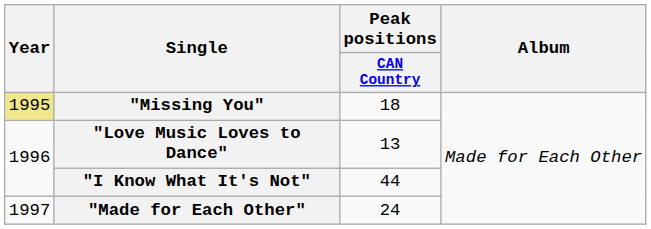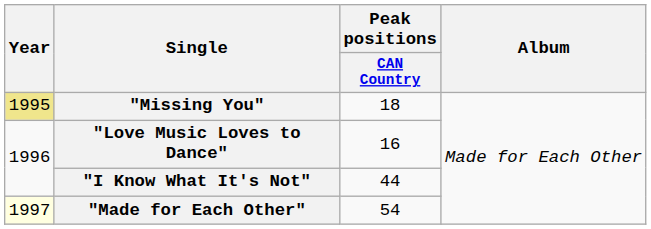 <table class="wikitable plainrowheaders" style="text-align:center;">
 <tr>
 <th rowspan="2">Year</th>
 <th rowspan="2" style="width:16em;">Single</th>
 <th>Peak positions</th>
 <th rowspan="2">Album</th>
 </tr>
 <tr style="font-size:smaller;">
 <th width="65"><a href='#'>CAN Country</a><br></th>
 </tr>
 <tr>
 <td style="background: khaki;">1995</td>
 <th scope="row">"Missing You"</th>
 <td>18</td>
 <td align="left" rowspan="4"><em>Made for Each Other</em></td>
 </tr>
 <tr>
 <td rowspan="2">1996</td>
 <th scope="row">"Love Music Loves to Dance"</th>
-<td>13</td>
+<td>16</td>
 </tr>
 <tr>
 <th scope="row">"I Know What It's Not"</th>
 <td>44</td>
 </tr>
 <tr>
-<td>1997</td>
+<td style="background: lightyellow;">1997</td>
 <th scope="row">"Made for Each Other"</th>
-<td>24</td>
+<td>54</td>
 </tr>
 </table>
